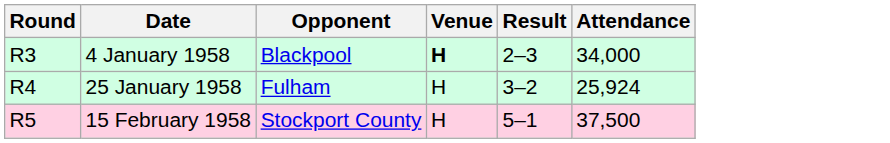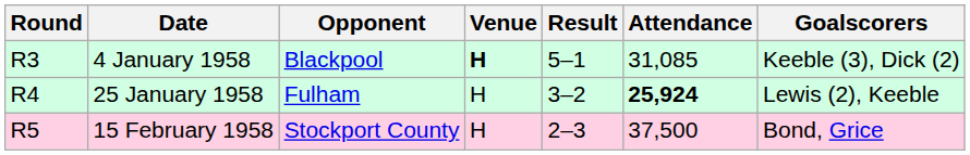 <table class="wikitable">
 <tr>
 <th>Round</th>
 <th>Date</th>
 <th>Opponent</th>
 <th>Venue</th>
 <th>Result</th>
 <th>Attendance</th>
+<th>Goalscorers</th>
 </tr>
 <tr style="background-color: #d0ffe3;">
 <td>R3</td>
 <td>4 January 1958</td>
 <td><a href='#'>Blackpool</a></td>
 <td><strong>H</strong></td>
-<td>2–3</td>
-<td>34,000</td>
+<td>5–1</td>
+<td>31,085</td>
+<td>Keeble (3), Dick (2)</td>
 </tr>
 <tr style="background-color: #d0ffe3;">
 <td>R4</td>
 <td>25 January 1958</td>
 <td><a href='#'>Fulham</a></td>
 <td>H</td>
 <td>3–2</td>
-<td>25,924</td>
+<td><strong>25,924</strong></td>
+<td>Lewis (2), Keeble</td>
 </tr>
 <tr style="background-color: #ffd0e3;">
 <td>R5</td>
 <td>15 February 1958</td>
 <td><a href='#'>Stockport County</a></td>
 <td>H</td>
-<td>5–1</td>
+<td>2–3</td>
 <td>37,500</td>
+<td>Bond, <a href='#'>Grice</a></td>
 </tr>
 </table>
